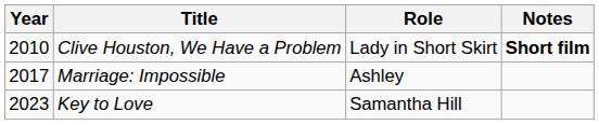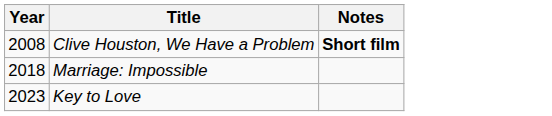 <table class="wikitable">
 <tr>
 <th>Year</th>
 <th>Title</th>
-<th>Role</th>
 <th>Notes</th>
 </tr>
 <tr>
-<td>2010</td>
+<td>2008</td>
 <td><em>Clive Houston, We Have a Problem</em></td>
-<td>Lady in Short Skirt</td>
 <td><strong>Short film</strong></td>
 </tr>
 <tr>
-<td>2017</td>
+<td>2018</td>
 <td><em>Marriage: Impossible</em></td>
-<td>Ashley</td>
 <td></td>
 </tr>
 <tr>
 <td>2023</td>
 <td><em>Key to Love</em></td>
-<td>Samantha Hill</td>
 <td></td>
 </tr>
 </table>
